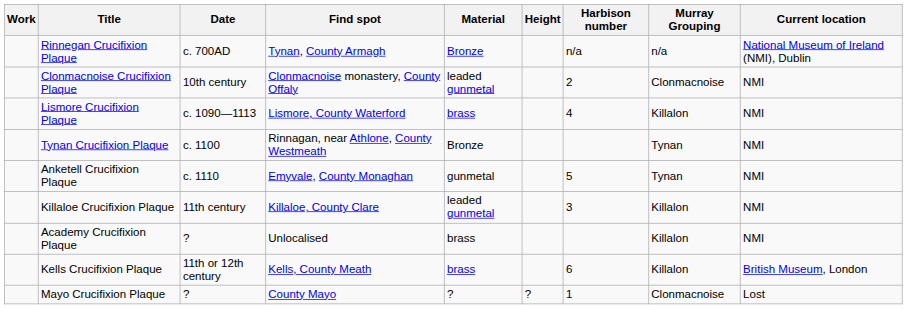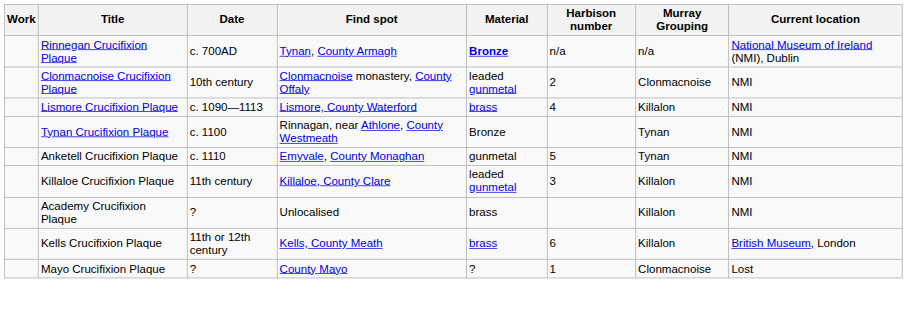 <table class="wikitable" border="1">
 <tr>
 <th>Work</th>
 <th>Title</th>
 <th>Date</th>
 <th>Find spot</th>
 <th>Material</th>
-<th>Height</th>
 <th>Harbison number</th>
 <th>Murray Grouping</th>
 <th>Current location</th>
 </tr>
 <tr>
 <td></td>
 <td><a href='#'>Rinnegan Crucifixion Plaque</a></td>
 <td>c. 700AD</td>
 <td><a href='#'>Tynan</a>, <a href='#'>County Armagh</a></td>
-<td><a href='#'>Bronze</a></td>
-<td></td>
+<td><strong><a href='#'>Bronze</a></strong></td>
 <td>n/a</td>
 <td>n/a</td>
 <td><a href='#'>National Museum of Ireland</a> (NMI), Dublin</td>
 </tr>
 <tr>
 <td></td>
 <td><a href='#'>Clonmacnoise Crucifixion Plaque</a></td>
 <td>10th century</td>
 <td><a href='#'>Clonmacnoise</a> monastery, <a href='#'>County Offaly</a></td>
 <td>leaded <a href='#'>gunmetal</a></td>
-<td></td>
 <td>2</td>
 <td>Clonmacnoise</td>
 <td>NMI</td>
 </tr>
 <tr>
 <td></td>
 <td><a href='#'>Lismore Crucifixion Plaque</a></td>
 <td>c. 1090—1113</td>
 <td><a href='#'>Lismore, County Waterford</a></td>
 <td><a href='#'>brass</a></td>
-<td></td>
 <td>4</td>
 <td>Killalon</td>
 <td>NMI</td>
 </tr>
 <tr>
 <td></td>
 <td><a href='#'>Tynan Crucifixion Plaque</a></td>
 <td>c. 1100</td>
 <td>Rinnagan, near <a href='#'>Athlone</a>, <a href='#'>County Westmeath</a></td>
 <td>Bronze</td>
 <td></td>
-<td></td>
 <td>Tynan</td>
 <td>NMI</td>
 </tr>
 <tr>
 <td></td>
 <td>Anketell Crucifixion Plaque</td>
 <td>c. 1110</td>
 <td><a href='#'>Emyvale</a>, <a href='#'>County Monaghan</a></td>
 <td>gunmetal</td>
-<td></td>
 <td>5</td>
 <td>Tynan</td>
 <td>NMI</td>
 </tr>
 <tr>
 <td></td>
 <td>Killaloe Crucifixion Plaque</td>
 <td>11th century</td>
 <td><a href='#'>Killaloe, County Clare</a></td>
 <td>leaded <a href='#'>gunmetal</a></td>
-<td></td>
 <td>3</td>
 <td>Killalon</td>
 <td>NMI</td>
 </tr>
 <tr>
 <td></td>
 <td>Academy Crucifixion Plaque</td>
 <td>?</td>
 <td>Unlocalised</td>
 <td>brass</td>
 <td></td>
-<td></td>
 <td>Killalon</td>
 <td>NMI</td>
 </tr>
 <tr>
 <td></td>
 <td>Kells Crucifixion Plaque</td>
 <td>11th or 12th century</td>
 <td><a href='#'>Kells, County Meath</a></td>
 <td><a href='#'>brass</a></td>
-<td></td>
 <td>6</td>
 <td>Killalon</td>
 <td><a href='#'>British Museum</a>, London</td>
 </tr>
 <tr>
 <td></td>
 <td>Mayo Crucifixion Plaque</td>
 <td>?</td>
 <td><a href='#'>County Mayo</a></td>
 <td>?</td>
-<td>?</td>
 <td>1</td>
 <td>Clonmacnoise</td>
 <td>Lost</td>
 </tr>
 </table>
